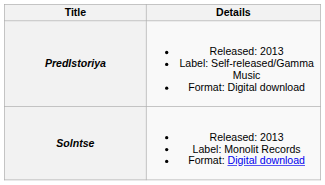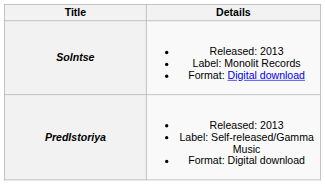 <table class="wikitable plainrowheaders" style="text-align:center;">
 <tr>
 <th scope="col" style="width:13em;">Title</th>
 <th scope="col" style="width:16em;">Details</th>
 </tr>
 <tr>
+<th scope="row"><em>Solntse</em></th>
+<td><br><ul><li>Released: 2013</li><li>Label: Monolit Records</li><li>Format: <a href='#'>Digital download</a></li></ul></td>
+</tr>
+<tr>
 <th scope="row"><em>PredIstoriya</em></th>
 <td><br><ul><li>Released: 2013</li><li>Label: Self-released/Gamma Music</li><li>Format: Digital download</li></ul></td>
 </tr>
-<tr>
-<th scope="row"><em>Solntse</em></th>
-<td><br><ul><li>Released: 2013</li><li>Label: Monolit Records</li><li>Format: <a href='#'>Digital download</a></li></ul></td>
-</tr>
 </table>
